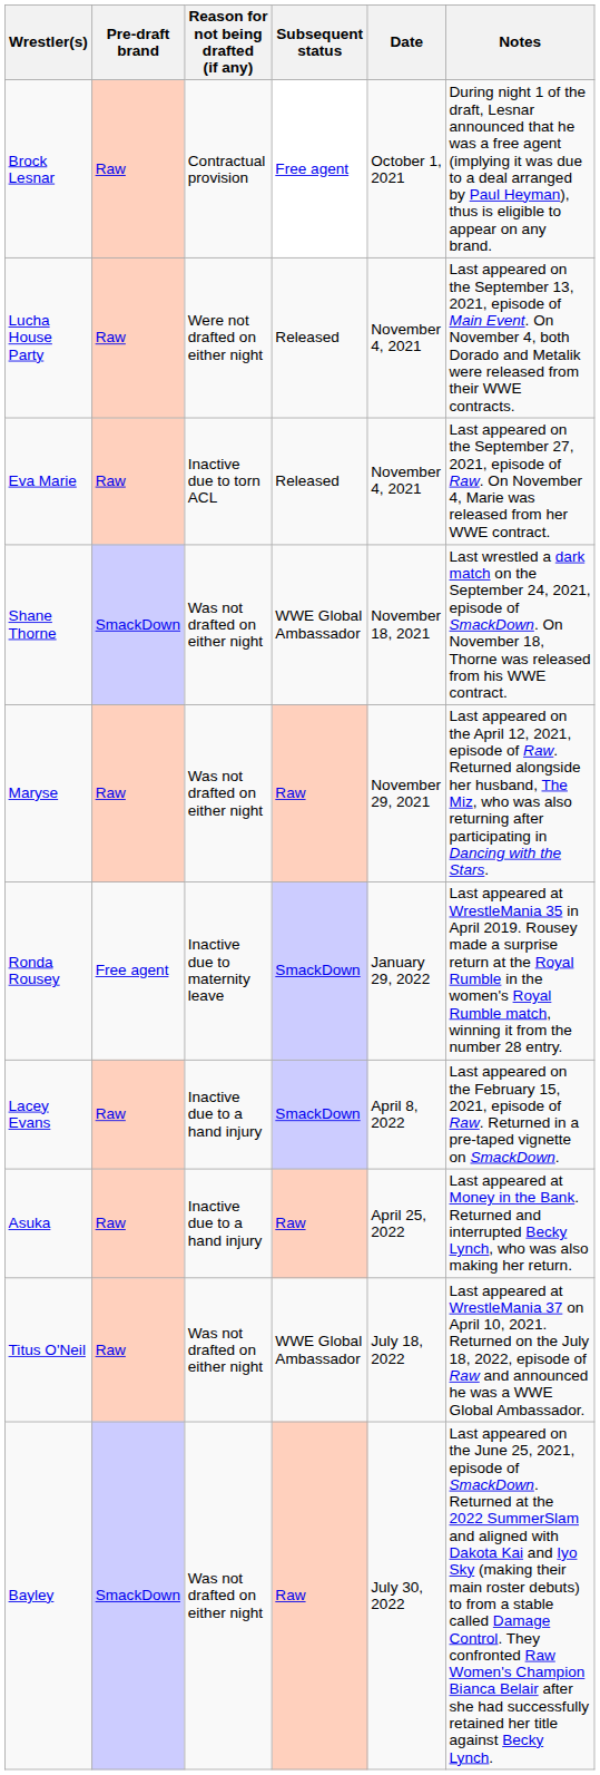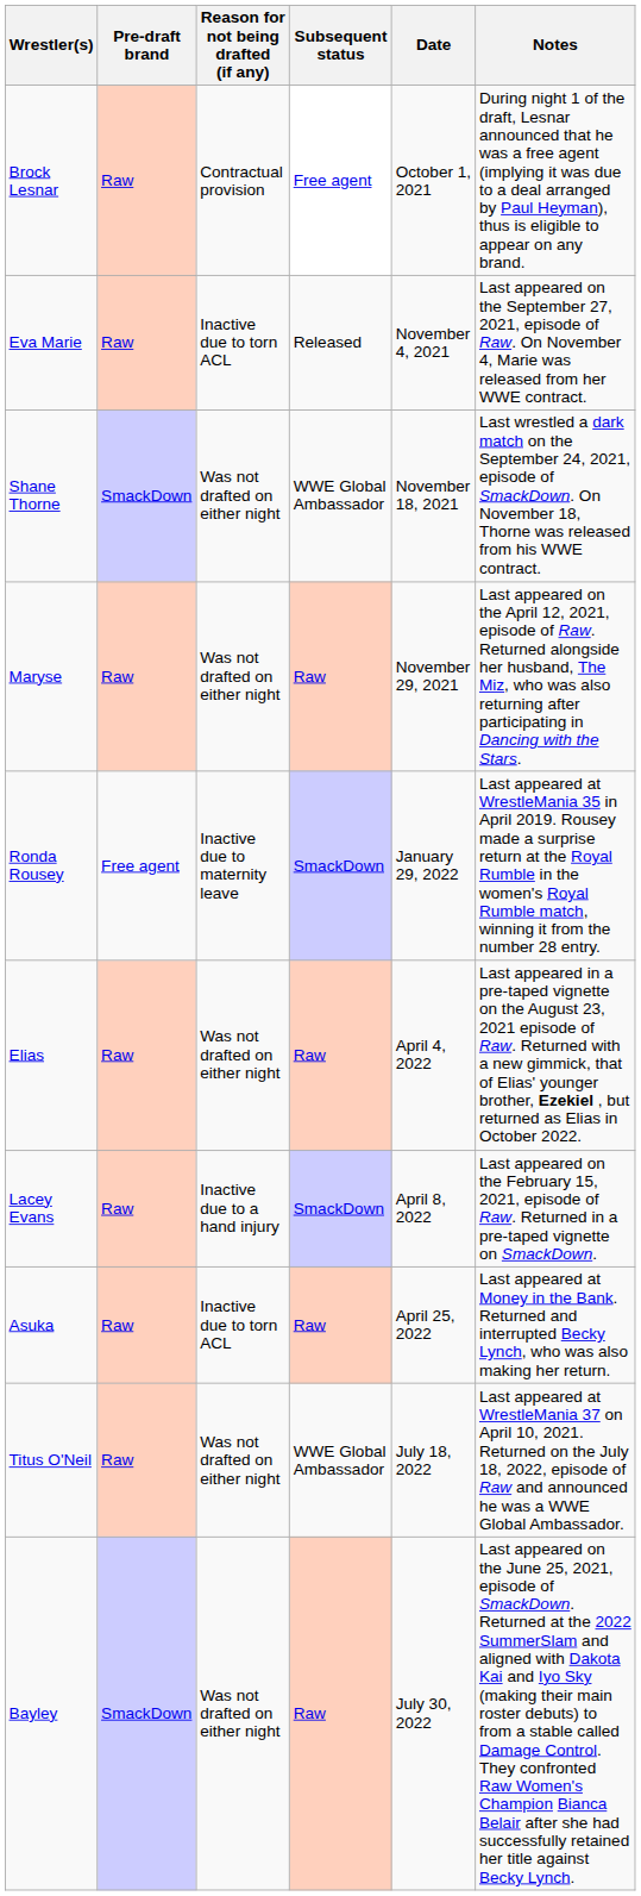 <table class="wikitable sortable" style="width:100%">
 <tr>
 <th>Wrestler(s)<br></th>
 <th>Pre-draft brand</th>
 <th>Reason for not being drafted<br>(if any)</th>
 <th>Subsequent status</th>
 <th>Date</th>
 <th>Notes</th>
 </tr>
 <tr>
 <td><a href='#'>Brock Lesnar</a></td>
 <td style="background:#ffd0bd"><a href='#'>Raw</a></td>
 <td>Contractual provision</td>
 <td style="background:#FFF;"><a href='#'>Free agent</a></td>
 <td>October 1, 2021</td>
 <td>During night 1 of the draft, Lesnar announced that he was a free agent (implying it was due to a deal arranged by <a href='#'>Paul Heyman</a>), thus is eligible to appear on any brand.</td>
-</tr>
-<tr>
-<td><a href='#'>Lucha House Party</a><br></td>
-<td style="background:#ffd0bd"><a href='#'>Raw</a></td>
-<td>Were not drafted on either night</td>
-<td>Released</td>
-<td>November 4, 2021</td>
-<td>Last appeared on the September 13, 2021, episode of <em><a href='#'>Main Event</a></em>. On November 4, both Dorado and Metalik were released from their WWE contracts.</td>
 </tr>
 <tr>
 <td><a href='#'>Eva Marie</a></td>
 <td style="background:#ffd0bd"><a href='#'>Raw</a></td>
 <td>Inactive due to torn ACL</td>
 <td>Released</td>
 <td>November 4, 2021</td>
 <td>Last appeared on the September 27, 2021, episode of <em><a href='#'>Raw</a></em>. On November 4, Marie was released from her WWE contract.</td>
 </tr>
 <tr>
 <td><a href='#'>Shane Thorne</a></td>
 <td style="background:#ccf;"><a href='#'>SmackDown</a></td>
 <td>Was not drafted on either night</td>
 <td>WWE Global Ambassador</td>
 <td>November 18, 2021</td>
 <td>Last wrestled a <a href='#'>dark match</a> on the September 24, 2021, episode of <em><a href='#'>SmackDown</a></em>. On November 18, Thorne was released from his WWE contract.</td>
 </tr>
 <tr>
 <td><a href='#'>Maryse</a></td>
 <td style="background:#ffd0bd"><a href='#'>Raw</a></td>
 <td>Was not drafted on either night</td>
 <td style="background:#ffd0bd"><a href='#'>Raw</a></td>
 <td>November 29, 2021</td>
 <td>Last appeared on the April 12, 2021, episode of <em><a href='#'>Raw</a></em>. Returned alongside her husband, <a href='#'>The Miz</a>, who was also returning after participating in <em><a href='#'>Dancing with the Stars</a></em>.</td>
 </tr>
 <tr>
 <td><a href='#'>Ronda Rousey</a></td>
 <td><a href='#'>Free agent</a></td>
 <td>Inactive due to maternity leave</td>
 <td style="background:#ccf;"><a href='#'>SmackDown</a></td>
 <td>January 29, 2022</td>
 <td>Last appeared at <a href='#'>WrestleMania 35</a> in April 2019. Rousey made a surprise return at the <a href='#'>Royal Rumble</a> in the women's <a href='#'>Royal Rumble match</a>, winning it from the number 28 entry.</td>
 </tr>
 <tr>
+<td><a href='#'>Elias</a></td>
+<td style="background:#ffd0bd"><a href='#'>Raw</a></td>
+<td>Was not drafted on either night</td>
+<td style="background:#ffd0bd"><a href='#'>Raw</a></td>
+<td>April 4, 2022</td>
+<td>Last appeared in a pre-taped vignette on the August 23, 2021 episode of <em><a href='#'>Raw</a></em>. Returned with a new gimmick, that of Elias' younger brother, <strong>Ezekiel</strong> , but returned as Elias in October 2022.</td>
+</tr>
+<tr>
 <td><a href='#'>Lacey Evans</a></td>
 <td style="background:#ffd0bd"><a href='#'>Raw</a></td>
 <td>Inactive due to a hand injury</td>
 <td style="background:#ccf;"><a href='#'>SmackDown</a></td>
 <td>April 8, 2022</td>
 <td>Last appeared on the February 15, 2021, episode of <em><a href='#'>Raw</a></em>. Returned in a pre-taped vignette on <em><a href='#'>SmackDown</a></em>.</td>
 </tr>
 <tr>
 <td><a href='#'>Asuka</a></td>
 <td style="background:#ffd0bd"><a href='#'>Raw</a></td>
-<td>Inactive due to a hand injury</td>
+<td>Inactive due to torn ACL</td>
 <td style="background:#ffd0bd"><a href='#'>Raw</a></td>
 <td>April 25, 2022</td>
 <td>Last appeared at <a href='#'>Money in the Bank</a>. Returned and interrupted <a href='#'>Becky Lynch</a>, who was also making her return.</td>
 </tr>
 <tr>
 <td><a href='#'>Titus O'Neil</a></td>
 <td style="background:#ffd0bd"><a href='#'>Raw</a></td>
 <td>Was not drafted on either night</td>
 <td>WWE Global Ambassador</td>
 <td>July 18, 2022</td>
 <td>Last appeared at <a href='#'>WrestleMania 37</a> on April 10, 2021. Returned on the July 18, 2022, episode of <em><a href='#'>Raw</a></em> and announced he was a WWE Global Ambassador.</td>
 </tr>
 <tr>
 <td><a href='#'>Bayley</a></td>
 <td style="background:#ccf;"><a href='#'>SmackDown</a></td>
 <td>Was not drafted on either night</td>
 <td style="background:#ffd0bd"><a href='#'>Raw</a></td>
 <td>July 30, 2022</td>
 <td>Last appeared on the June 25, 2021, episode of <em><a href='#'>SmackDown</a></em>. Returned at the <a href='#'>2022 SummerSlam</a> and aligned with <a href='#'>Dakota Kai</a> and <a href='#'>Iyo Sky</a> (making their main roster debuts) to from a stable called <a href='#'>Damage Control</a>. They confronted <a href='#'>Raw Women's Champion</a> <a href='#'>Bianca Belair</a> after she had successfully retained her title against <a href='#'>Becky Lynch</a>.</td>
 </tr>
 </table>
